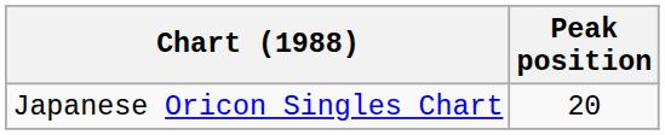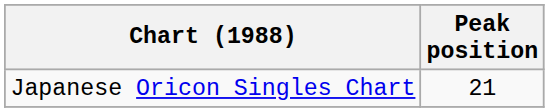 <table class="wikitable">
 <tr>
 <th>Chart (1988)</th>
 <th>Peak<br>position</th>
 </tr>
 <tr>
 <td>Japanese <a href='#'>Oricon Singles Chart</a></td>
-<td align="center">20</td>
+<td align="center">21</td>
 </tr>
 </table>
